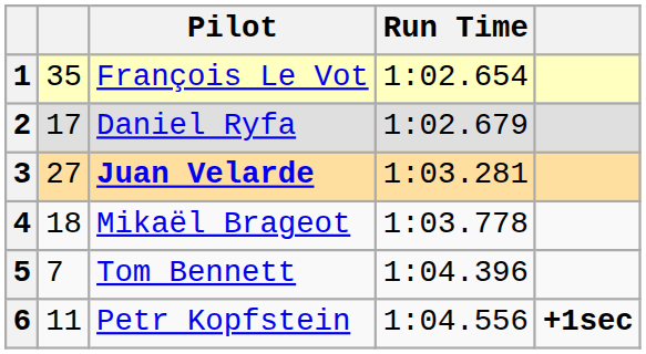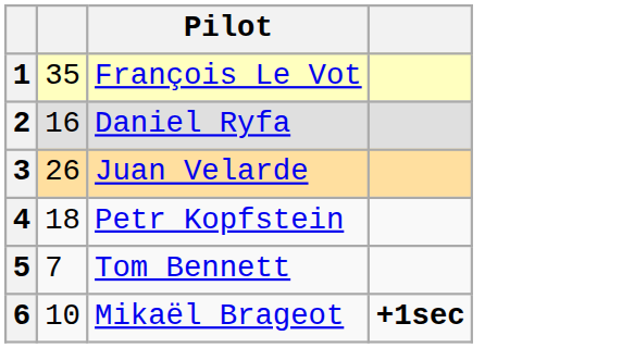 <table class="wikitable" style="font-size: 95%;">
 <tr>
 <th></th>
 <th></th>
 <th>Pilot</th>
-<th>Run Time</th>
 <th></th>
 </tr>
 <tr>
 <th>1</th>
 <td style="background:#ffffbf;">35</td>
 <td style="background:#ffffbf;"> <a href='#'>François Le Vot</a></td>
-<td style="background:#ffffbf;">1:02.654</td>
 <td style="background:#ffffbf;"></td>
 </tr>
 <tr>
 <th>2</th>
-<td style="background:#dfdfdf;">17</td>
+<td style="background:#dfdfdf;">16</td>
 <td style="background:#dfdfdf;"> <a href='#'>Daniel Ryfa</a></td>
-<td style="background:#dfdfdf;">1:02.679</td>
 <td style="background:#dfdfdf;"></td>
 </tr>
 <tr>
 <th>3</th>
-<td style="background:#ffdf9f;">27</td>
-<td style="background:#ffdf9f;"><strong> <a href='#'>Juan Velarde</a></strong></td>
-<td style="background:#ffdf9f;">1:03.281</td>
+<td style="background:#ffdf9f;">26</td>
+<td style="background:#ffdf9f;"> <a href='#'>Juan Velarde</a></td>
 <td style="background:#ffdf9f;"></td>
 </tr>
 <tr>
 <th>4</th>
 <td>18</td>
-<td> <a href='#'>Mikaël Brageot</a></td>
-<td>1:03.778</td>
+<td> <a href='#'>Petr Kopfstein</a></td>
 <td></td>
 </tr>
 <tr>
 <th>5</th>
 <td>7</td>
 <td> <a href='#'>Tom Bennett</a></td>
-<td>1:04.396</td>
 <td></td>
 </tr>
 <tr>
 <th>6</th>
-<td>11</td>
-<td> <a href='#'>Petr Kopfstein</a></td>
-<td>1:04.556</td>
+<td>10</td>
+<td> <a href='#'>Mikaël Brageot</a></td>
 <td><strong>+1sec</strong></td>
 </tr>
 </table>
